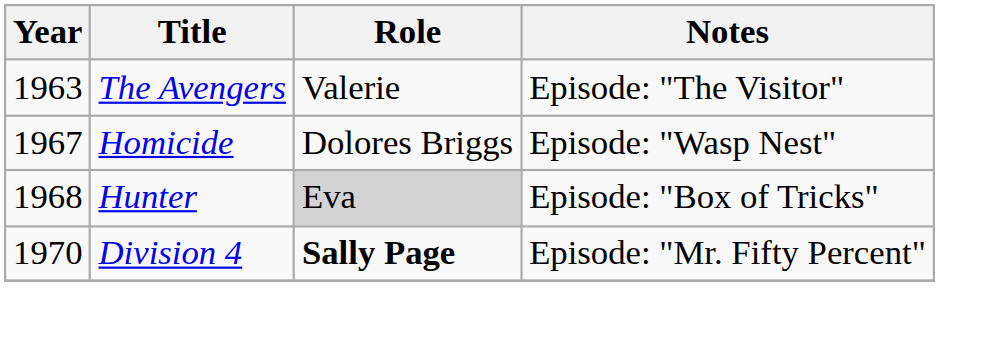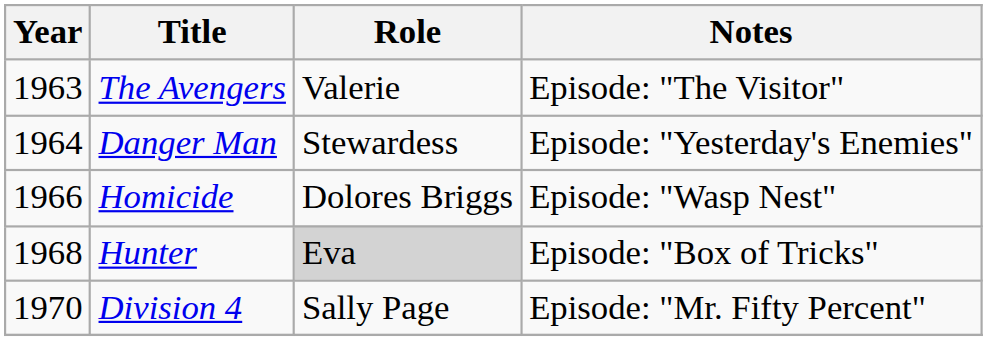 <table class = "wikitable sortable">
 <tr>
 <th>Year</th>
 <th>Title</th>
 <th>Role</th>
 <th class = "unsortable">Notes</th>
 </tr>
 <tr>
 <td>1963</td>
 <td><em><a href='#'>The Avengers</a></em></td>
 <td>Valerie</td>
 <td>Episode: "The Visitor"</td>
 </tr>
 <tr>
-<td>1967</td>
+<td>1964</td>
+<td><em><a href='#'>Danger Man</a></em></td>
+<td>Stewardess</td>
+<td>Episode: "Yesterday's Enemies"</td>
+</tr>
+<tr>
+<td>1966</td>
 <td><em><a href='#'>Homicide</a></em></td>
 <td>Dolores Briggs</td>
 <td>Episode: "Wasp Nest"</td>
 </tr>
 <tr>
 <td>1968</td>
 <td><em><a href='#'>Hunter</a></em></td>
 <td style="background: lightgrey;">Eva</td>
 <td>Episode: "Box of Tricks"</td>
 </tr>
 <tr>
 <td>1970</td>
 <td><em><a href='#'>Division 4</a></em></td>
-<td><strong>Sally Page</strong></td>
+<td>Sally Page</td>
 <td>Episode: "Mr. Fifty Percent"</td>
 </tr>
 <tr>
 </tr>
 </table>
